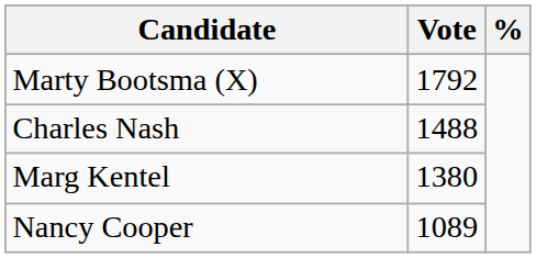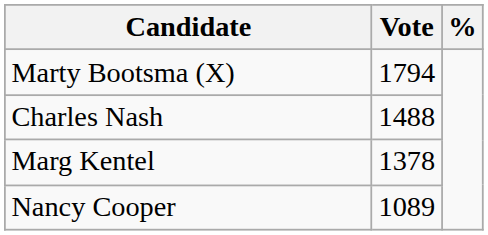 <table class="wikitable">
 <tr>
 <th bgcolor="#DDDDFF" width="200px">Candidate</th>
 <th bgcolor="#DDDDFF">Vote</th>
 <th bgcolor="#DDDDFF">%</th>
 </tr>
 <tr>
 <td>Marty Bootsma (X)</td>
-<td>1792</td>
+<td>1794</td>
 </tr>
 <tr>
 <td>Charles Nash</td>
 <td>1488</td>
 </tr>
 <tr>
 <td>Marg Kentel</td>
-<td>1380</td>
+<td>1378</td>
 </tr>
 <tr>
 <td>Nancy Cooper</td>
 <td>1089</td>
 </tr>
 </table>
